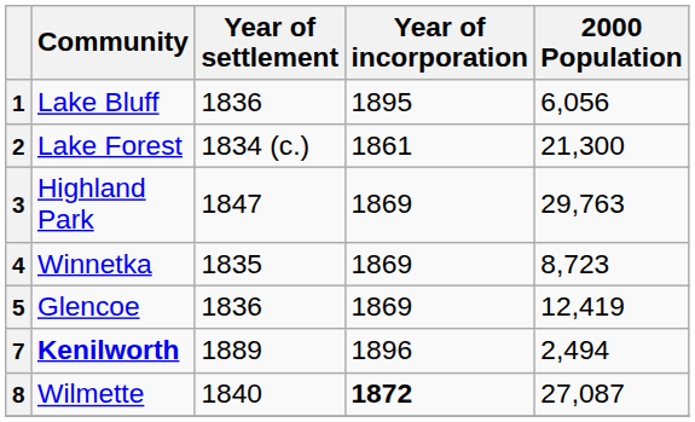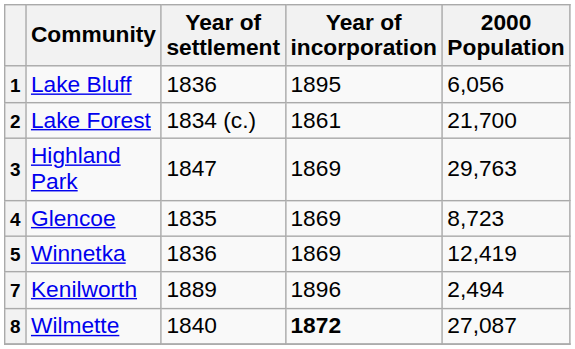 <table class="wikitable sortable" style="width:45%">
 <tr>
 <th></th>
 <th width = 18% ><strong>Community</strong></th>
 <th width = 10% ><strong>Year of settlement</strong></th>
 <th width = 10% ><strong>Year of incorporation</strong></th>
 <th width = 15% ><strong>2000 Population</strong></th>
 </tr>
 <tr ->
 <th><small>1</small></th>
 <td><a href='#'>Lake Bluff</a></td>
 <td>1836</td>
 <td>1895</td>
 <td>6,056</td>
 </tr>
 <tr ->
 <th><small>2</small></th>
 <td><a href='#'>Lake Forest</a></td>
 <td>1834 (c.)</td>
 <td>1861</td>
-<td>21,300</td>
+<td>21,700</td>
 </tr>
 <tr ->
 <th><small>3</small></th>
 <td><a href='#'>Highland Park</a></td>
 <td>1847</td>
 <td>1869</td>
 <td>29,763</td>
 </tr>
 <tr ->
 <th><small>4</small></th>
-<td><a href='#'>Winnetka</a></td>
+<td><a href='#'>Glencoe</a></td>
 <td>1835</td>
 <td>1869</td>
 <td>8,723</td>
 </tr>
 <tr ->
 <th><small>5</small></th>
-<td><a href='#'>Glencoe</a></td>
+<td><a href='#'>Winnetka</a></td>
 <td>1836</td>
 <td>1869</td>
 <td>12,419</td>
 </tr>
 <tr ->
 <th><small>7</small></th>
-<td><strong><a href='#'>Kenilworth</a></strong></td>
+<td><a href='#'>Kenilworth</a></td>
 <td>1889</td>
 <td>1896</td>
 <td>2,494</td>
 </tr>
 <tr ->
 <th><small>8</small></th>
 <td><a href='#'>Wilmette</a></td>
 <td>1840</td>
 <td><strong>1872</strong></td>
 <td>27,087</td>
 </tr>
 <tr ->
 </tr>
 </table>
